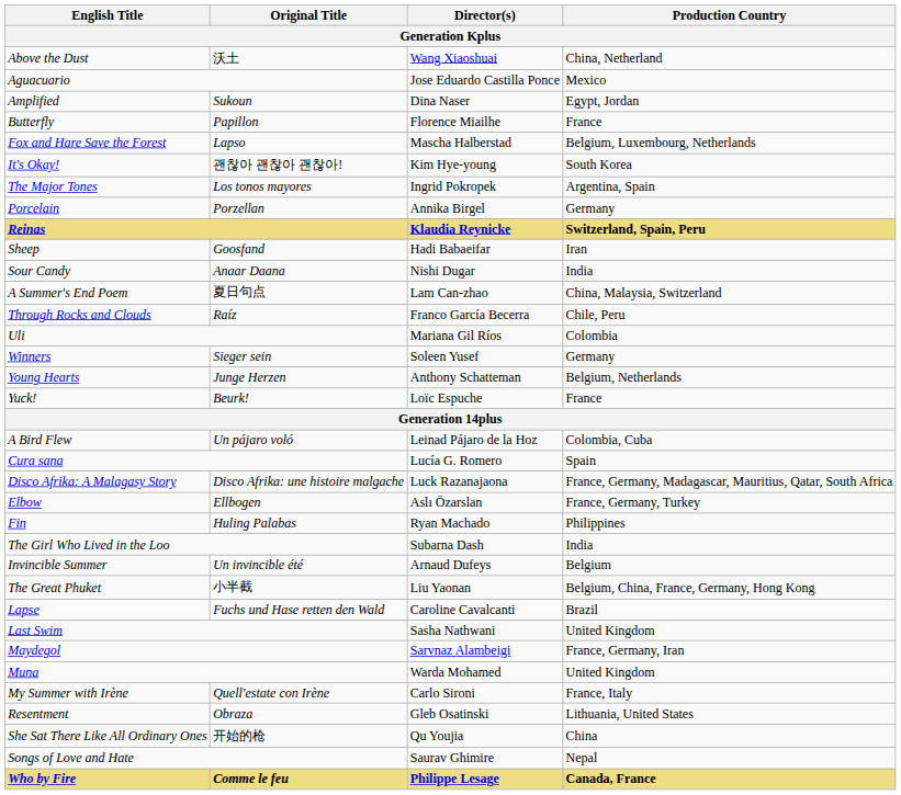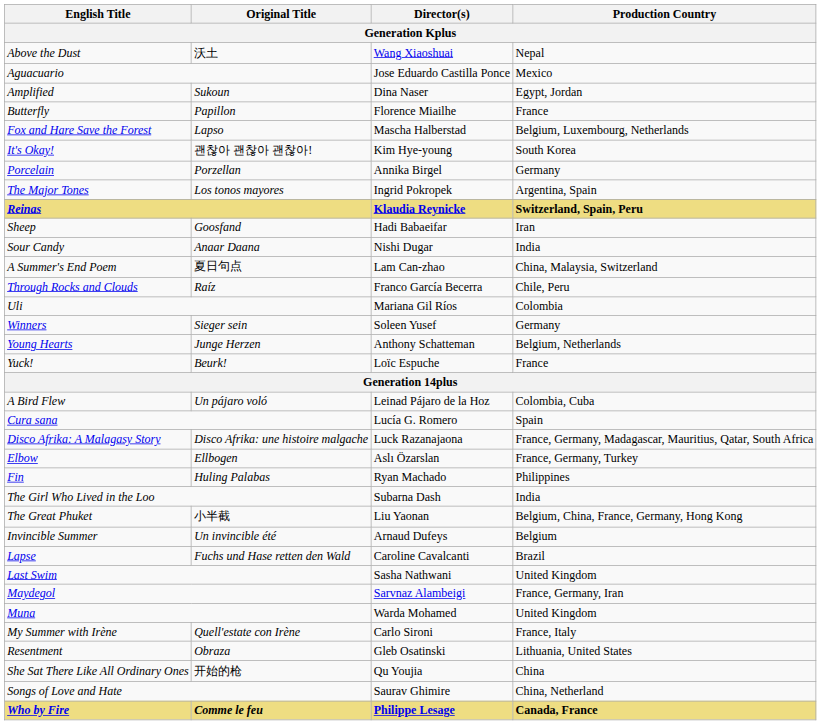 <table class="wikitable">
 <tr>
 <th>English Title</th>
 <th>Original Title</th>
 <th>Director(s)</th>
 <th>Production Country</th>
 </tr>
 <tr>
 <th colspan="4">Generation Kplus</th>
 </tr>
 <tr>
 <td><em>Above the Dust</em></td>
 <td>沃土</td>
 <td><a href='#'>Wang Xiaoshuai</a></td>
-<td>China, Netherland</td>
+<td>Nepal</td>
 </tr>
 <tr>
 <td colspan="2"><em>Aguacuario</em></td>
 <td>Jose Eduardo Castilla Ponce</td>
 <td>Mexico</td>
 </tr>
 <tr>
 <td><em>Amplified</em></td>
 <td><em>Sukoun</em></td>
 <td>Dina Naser</td>
 <td>Egypt, Jordan</td>
 </tr>
 <tr>
 <td><em>Butterfly</em></td>
 <td><em>Papillon</em></td>
 <td>Florence Miailhe</td>
 <td>France</td>
 </tr>
 <tr>
 <td><em><a href='#'>Fox and Hare Save the Forest</a></em></td>
 <td><em>Lapso</em></td>
 <td>Mascha Halberstad</td>
 <td>Belgium, Luxembourg, Netherlands</td>
 </tr>
 <tr>
 <td><em><a href='#'>It's Okay!</a></em></td>
 <td>괜찮아 괜찮아 괜찮아!</td>
 <td>Kim Hye-young</td>
 <td>South Korea</td>
 </tr>
 <tr>
+<td><em><a href='#'>Porcelain</a></em></td>
+<td><em>Porzellan</em></td>
+<td>Annika Birgel</td>
+<td>Germany</td>
+</tr>
+<tr>
 <td><em><a href='#'>The Major Tones</a></em></td>
 <td><em>Los tonos mayores</em></td>
 <td>Ingrid Pokropek</td>
 <td>Argentina, Spain</td>
-</tr>
-<tr>
-<td><em><a href='#'>Porcelain</a></em></td>
-<td><em>Porzellan</em></td>
-<td>Annika Birgel</td>
-<td>Germany</td>
 </tr>
 <tr style="background:#EEDD82;">
 <td colspan="2"><strong><em><a href='#'>Reinas</a></em></strong></td>
 <td><strong><a href='#'>Klaudia Reynicke</a></strong></td>
 <td><strong>Switzerland, Spain, Peru</strong></td>
 </tr>
 <tr>
 <td><em>Sheep</em></td>
 <td><em>Goosfand</em></td>
 <td>Hadi Babaeifar</td>
 <td>Iran</td>
 </tr>
 <tr>
 <td><em>Sour Candy</em></td>
 <td><em>Anaar Daana</em></td>
 <td>Nishi Dugar</td>
 <td>India</td>
 </tr>
 <tr>
 <td><em>A Summer's End Poem</em></td>
 <td>夏日句点</td>
 <td>Lam Can-zhao</td>
 <td>China, Malaysia, Switzerland</td>
 </tr>
 <tr>
 <td><em><a href='#'>Through Rocks and Clouds</a></em></td>
 <td><em>Raíz</em></td>
 <td>Franco García Becerra</td>
 <td>Chile, Peru</td>
 </tr>
 <tr>
 <td colspan="2"><em>Uli</em></td>
 <td>Mariana Gil Ríos</td>
 <td>Colombia</td>
 </tr>
 <tr>
 <td><em><a href='#'>Winners</a></em></td>
 <td><em>Sieger sein</em></td>
 <td>Soleen Yusef</td>
 <td>Germany</td>
 </tr>
 <tr>
 <td><em><a href='#'>Young Hearts</a></em></td>
 <td><em>Junge Herzen</em></td>
 <td>Anthony Schatteman</td>
 <td>Belgium, Netherlands</td>
 </tr>
 <tr>
 <td><em>Yuck!</em></td>
 <td><em>Beurk!</em></td>
 <td>Loïc Espuche</td>
 <td>France</td>
 </tr>
 <tr>
 <th colspan="4">Generation 14plus</th>
 </tr>
 <tr>
 <td><em>A Bird Flew</em></td>
 <td><em>Un pájaro voló</em></td>
 <td>Leinad Pájaro de la Hoz</td>
 <td>Colombia, Cuba</td>
 </tr>
 <tr>
 <td colspan="2"><em><a href='#'>Cura sana</a></em></td>
 <td>Lucía G. Romero</td>
 <td>Spain</td>
 </tr>
 <tr>
 <td><em><a href='#'>Disco Afrika: A Malagasy Story</a></em></td>
 <td><em>Disco Afrika: une histoire malgache</em></td>
 <td>Luck Razanajaona</td>
 <td>France, Germany, Madagascar, Mauritius, Qatar, South Africa</td>
 </tr>
 <tr>
 <td><em><a href='#'>Elbow</a></em></td>
 <td><em>Ellbogen</em></td>
 <td>Aslı Özarslan</td>
 <td>France, Germany, Turkey</td>
 </tr>
 <tr>
 <td><em><a href='#'>Fin</a></em></td>
 <td><em>Huling Palabas</em></td>
 <td>Ryan Machado</td>
 <td>Philippines</td>
 </tr>
 <tr>
 <td colspan="2"><em>The Girl Who Lived in the Loo</em></td>
 <td>Subarna Dash</td>
 <td>India</td>
 </tr>
 <tr>
+<td><em>The Great Phuket</em></td>
+<td>小半截</td>
+<td>Liu Yaonan</td>
+<td>Belgium, China, France, Germany, Hong Kong</td>
+</tr>
+<tr>
 <td><em>Invincible Summer</em></td>
 <td><em>Un invincible été</em></td>
 <td>Arnaud Dufeys</td>
 <td>Belgium</td>
-</tr>
-<tr>
-<td><em>The Great Phuket</em></td>
-<td>小半截</td>
-<td>Liu Yaonan</td>
-<td>Belgium, China, France, Germany, Hong Kong</td>
 </tr>
 <tr>
 <td><em><a href='#'>Lapse</a></em></td>
 <td><em>Fuchs und Hase retten den Wald</em></td>
 <td>Caroline Cavalcanti</td>
 <td>Brazil</td>
 </tr>
 <tr>
 <td colspan="2"><em><a href='#'>Last Swim</a></em></td>
 <td>Sasha Nathwani</td>
 <td>United Kingdom</td>
 </tr>
 <tr>
 <td colspan="2"><em><a href='#'>Maydegol</a></em></td>
 <td><a href='#'>Sarvnaz Alambeigi</a></td>
 <td>France, Germany, Iran</td>
 </tr>
 <tr>
 <td colspan="2"><em><a href='#'>Muna</a></em></td>
 <td>Warda Mohamed</td>
 <td>United Kingdom</td>
 </tr>
 <tr>
 <td><em>My Summer with Irène</em></td>
 <td><em>Quell'estate con Irène</em></td>
 <td>Carlo Sironi</td>
 <td>France, Italy</td>
 </tr>
 <tr>
 <td><em>Resentment</em></td>
 <td><em>Obraza</em></td>
 <td>Gleb Osatinski</td>
 <td>Lithuania, United States</td>
 </tr>
 <tr>
 <td><em>She Sat There Like All Ordinary Ones</em></td>
 <td>开始的枪</td>
 <td>Qu Youjia</td>
 <td>China</td>
 </tr>
 <tr>
 <td colspan="2"><em>Songs of Love and Hate</em></td>
 <td>Saurav Ghimire</td>
-<td>Nepal</td>
+<td>China, Netherland</td>
 </tr>
 <tr style="background:#EEDD82;">
 <td><em><a href='#'><strong>Who by Fire</strong></a></em></td>
 <td><strong><em>Comme le feu</em></strong></td>
 <td><strong><a href='#'>Philippe Lesage</a></strong></td>
 <td><strong>Canada, France</strong></td>
 </tr>
 </table>
